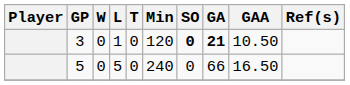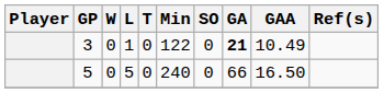 <table class="wikitable sortable plainrowheaders" style="text-align:center;">
 <tr>
 <th scope="col">Player</th>
 <th scope="col">GP</th>
 <th scope="col">W</th>
 <th scope="col">L</th>
 <th scope="col">T</th>
 <th scope="col">Min</th>
 <th scope="col">SO</th>
 <th scope="col">GA</th>
 <th scope="col">GAA</th>
 <th scope="col" class="unsortable">Ref(s)</th>
 </tr>
 <tr>
 <th scope="row"></th>
 <td>3</td>
 <td>0</td>
 <td>1</td>
 <td>0</td>
-<td>120</td>
-<td><strong>0</strong></td>
+<td>122</td>
+<td>0</td>
 <td><strong>21</strong></td>
-<td>10.50</td>
+<td>10.49</td>
 <td></td>
 </tr>
 <tr>
 <th scope="row"></th>
 <td>5</td>
 <td>0</td>
 <td>5</td>
 <td>0</td>
 <td>240</td>
 <td>0</td>
 <td>66</td>
 <td>16.50</td>
 <td></td>
 </tr>
 <tr>
 </tr>
 </table>
